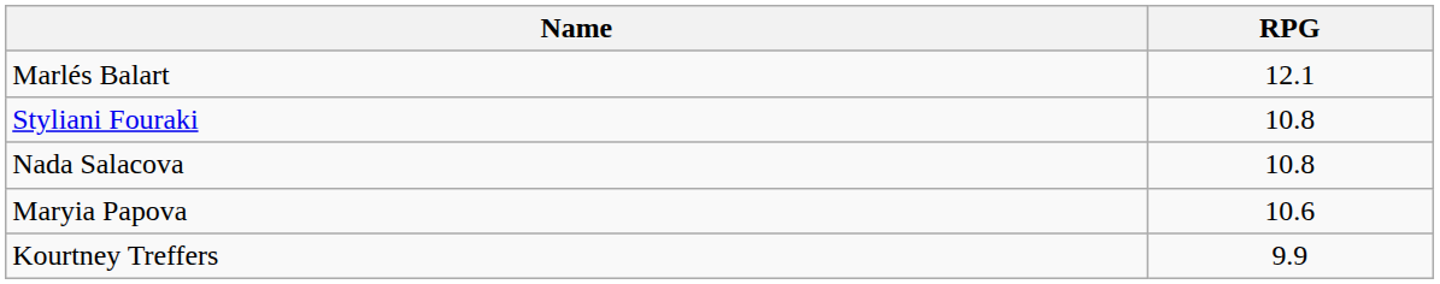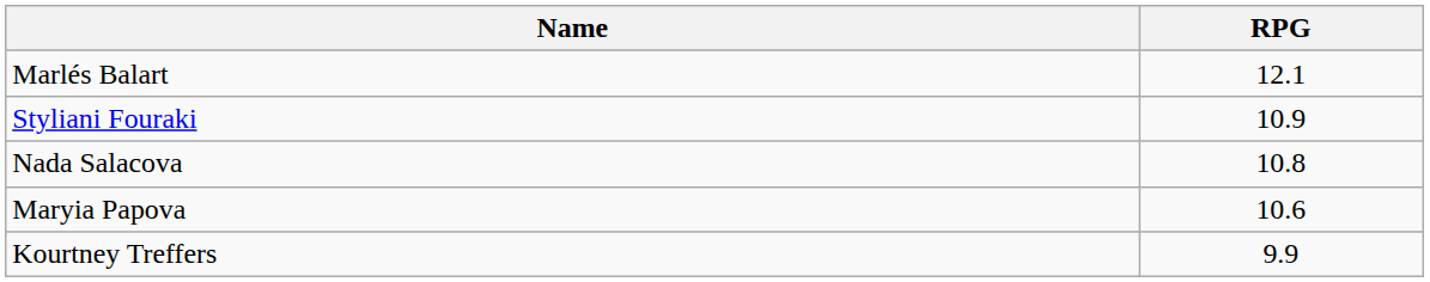 <table class=wikitable width="90%">
 <tr>
 <th width="80%">Name</th>
 <th width="20%">RPG</th>
 </tr>
 <tr>
 <td> Marlés Balart</td>
 <td align=center>12.1</td>
 </tr>
 <tr>
 <td> <a href='#'>Styliani Fouraki</a></td>
-<td align=center>10.8</td>
+<td align=center>10.9</td>
 </tr>
 <tr>
 <td> Nada Salacova</td>
 <td align=center>10.8</td>
 </tr>
 <tr>
 <td> Maryia Papova</td>
 <td align=center>10.6</td>
 </tr>
 <tr>
 <td> Kourtney Treffers</td>
 <td align=center>9.9</td>
 </tr>
 </table>
